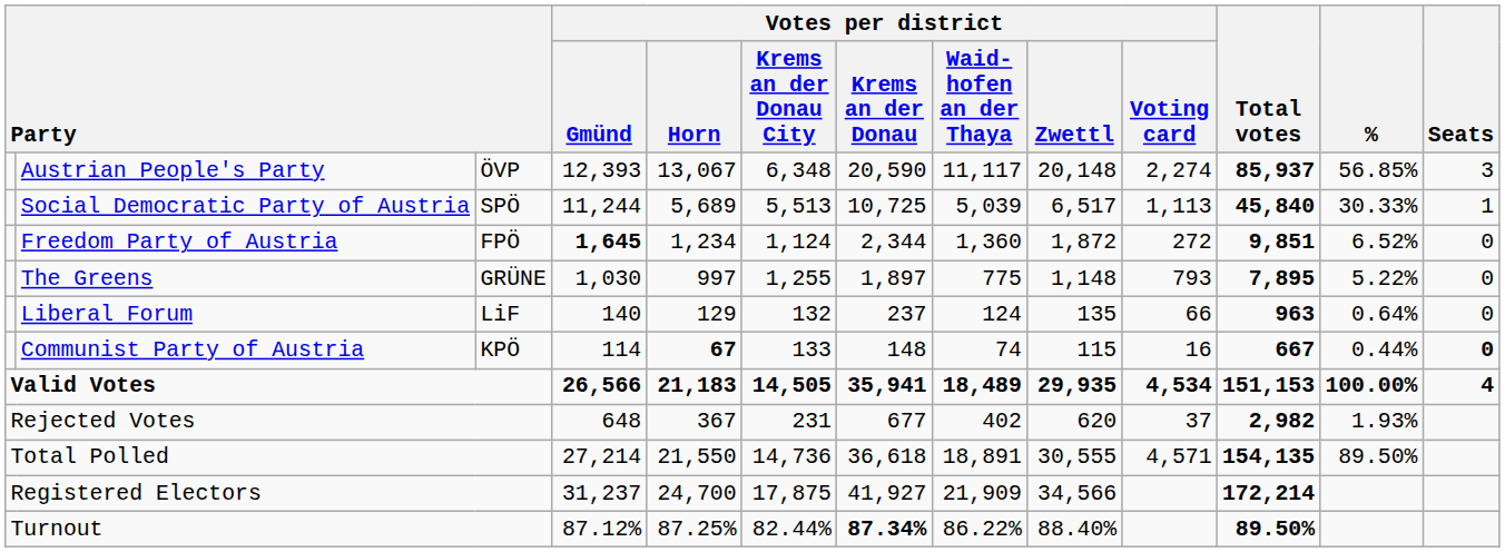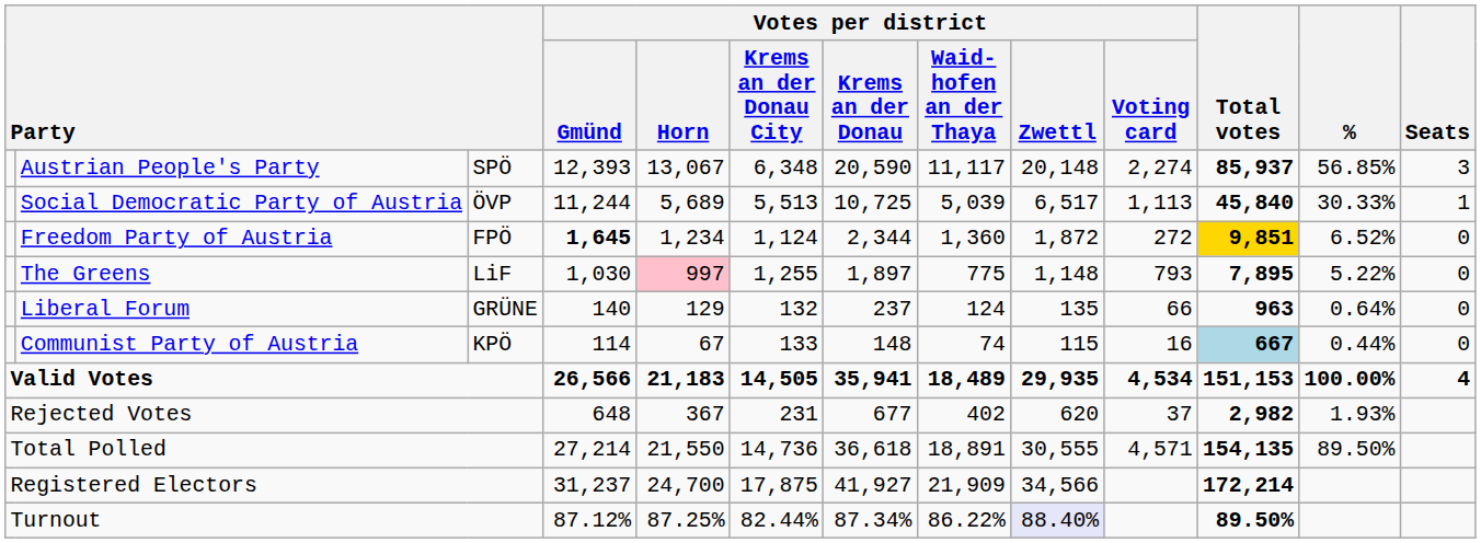 <table class="wikitable" border="1" style="text-align:right;">
 <tr>
 <th style="text-align:left;" valign=bottom rowspan=2 colspan=3>Party</th>
 <th colspan=7>Votes per district</th>
 <th align=center valign=bottom rowspan=2 width="50">Total<br>votes</th>
 <th align=center valign=bottom rowspan=2 width="50">%</th>
 <th align=center valign=bottom rowspan=2>Seats</th>
 </tr>
 <tr>
 <th align=center valign=bottom width="50"><a href='#'>Gmünd</a></th>
 <th align=center valign=bottom width="50"><a href='#'>Horn</a></th>
 <th align=center valign=bottom width="50"><a href='#'>Krems<br>an der<br>Donau<br>City</a></th>
 <th align=center valign=bottom width="50"><a href='#'>Krems<br>an der<br>Donau</a></th>
 <th align=center valign=bottom width="50"><a href='#'>Waid-<br>hofen<br>an der<br>Thaya</a></th>
 <th align=center valign=bottom width="50"><a href='#'>Zwettl</a></th>
 <th align=center valign=bottom width="50"><a href='#'>Voting<br>card</a></th>
 </tr>
 <tr>
 <td></td>
 <td align=left><a href='#'>Austrian People's Party</a></td>
-<td align=left>ÖVP</td>
+<td align=left>SPÖ</td>
 <td>12,393</td>
 <td>13,067</td>
 <td>6,348</td>
 <td>20,590</td>
 <td>11,117</td>
 <td>20,148</td>
 <td>2,274</td>
 <td><strong>85,937</strong></td>
 <td>56.85%</td>
 <td>3</td>
 </tr>
 <tr>
 <td></td>
 <td align=left style="white-space: nowrap;"><a href='#'>Social Democratic Party of Austria</a></td>
-<td align=left>SPÖ</td>
+<td align=left>ÖVP</td>
 <td>11,244</td>
 <td>5,689</td>
 <td>5,513</td>
 <td>10,725</td>
 <td>5,039</td>
 <td>6,517</td>
 <td>1,113</td>
 <td><strong>45,840</strong></td>
 <td>30.33%</td>
 <td>1</td>
 </tr>
 <tr>
 <td></td>
 <td align=left><a href='#'>Freedom Party of Austria</a></td>
 <td align=left>FPÖ</td>
 <td><strong>1,645</strong></td>
 <td>1,234</td>
 <td>1,124</td>
 <td>2,344</td>
 <td>1,360</td>
 <td>1,872</td>
 <td>272</td>
-<td><strong>9,851</strong></td>
+<td style="background: gold;"><strong>9,851</strong></td>
 <td>6.52%</td>
 <td>0</td>
 </tr>
 <tr>
 <td></td>
 <td align=left><a href='#'>The Greens</a></td>
-<td align=left>GRÜNE</td>
+<td align=left>LiF</td>
 <td>1,030</td>
-<td>997</td>
+<td style="background: pink;">997</td>
 <td>1,255</td>
 <td>1,897</td>
 <td>775</td>
 <td>1,148</td>
 <td>793</td>
 <td><strong>7,895</strong></td>
 <td>5.22%</td>
 <td>0</td>
 </tr>
 <tr>
 <td></td>
 <td align=left><a href='#'>Liberal Forum</a></td>
-<td align=left>LiF</td>
+<td align=left>GRÜNE</td>
 <td>140</td>
 <td>129</td>
 <td>132</td>
 <td>237</td>
 <td>124</td>
 <td>135</td>
 <td>66</td>
 <td><strong>963</strong></td>
 <td>0.64%</td>
 <td>0</td>
 </tr>
 <tr>
 <td></td>
 <td align=left><a href='#'>Communist Party of Austria</a></td>
 <td align=left>KPÖ</td>
 <td>114</td>
-<td><strong>67</strong></td>
+<td>67</td>
 <td>133</td>
 <td>148</td>
 <td>74</td>
 <td>115</td>
 <td>16</td>
-<td><strong>667</strong></td>
+<td style="background: lightblue;"><strong>667</strong></td>
 <td>0.44%</td>
-<td><strong>0</strong></td>
+<td>0</td>
 </tr>
 <tr style="font-weight:bold">
 <td align=left colspan=3>Valid Votes</td>
 <td>26,566</td>
 <td>21,183</td>
 <td>14,505</td>
 <td>35,941</td>
 <td>18,489</td>
 <td>29,935</td>
 <td>4,534</td>
 <td>151,153</td>
 <td>100.00%</td>
 <td>4</td>
 </tr>
 <tr>
 <td align=left colspan=3>Rejected Votes</td>
 <td>648</td>
 <td>367</td>
 <td>231</td>
 <td>677</td>
 <td>402</td>
 <td>620</td>
 <td>37</td>
 <td><strong>2,982</strong></td>
 <td>1.93%</td>
 <td></td>
 </tr>
 <tr>
 <td align=left colspan=3>Total Polled</td>
 <td>27,214</td>
 <td>21,550</td>
 <td>14,736</td>
 <td>36,618</td>
 <td>18,891</td>
 <td>30,555</td>
 <td>4,571</td>
 <td><strong>154,135</strong></td>
 <td>89.50%</td>
 <td></td>
 </tr>
 <tr>
 <td align=left colspan=3>Registered Electors</td>
 <td>31,237</td>
 <td>24,700</td>
 <td>17,875</td>
 <td>41,927</td>
 <td>21,909</td>
 <td>34,566</td>
 <td></td>
 <td><strong>172,214</strong></td>
 <td></td>
 <td></td>
 </tr>
 <tr>
 <td align=left colspan=3>Turnout</td>
 <td>87.12%</td>
 <td>87.25%</td>
 <td>82.44%</td>
-<td><strong>87.34%</strong></td>
+<td>87.34%</td>
 <td>86.22%</td>
-<td>88.40%</td>
+<td style="background: lavender;">88.40%</td>
 <td></td>
 <td><strong>89.50%</strong></td>
 <td></td>
 <td></td>
 </tr>
 </table>
